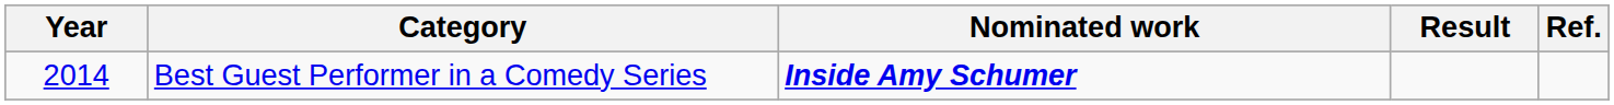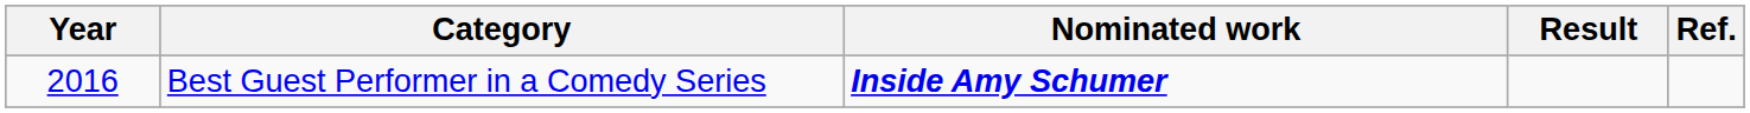 <table class=wikitable>
 <tr>
 <th scope="col" style="width:5em;">Year</th>
 <th scope="col" style="width:26em;">Category</th>
 <th scope="col" style="width:25em;">Nominated work</th>
 <th scope="col" style="width:5em;">Result</th>
 <th>Ref.</th>
 </tr>
 <tr>
-<td style="text-align:center;"><a href='#'>2014</a></td>
+<td style="text-align:center;"><a href='#'>2016</a></td>
 <td><a href='#'>Best Guest Performer in a Comedy Series</a></td>
 <td><strong><em><a href='#'>Inside Amy Schumer</a></em></strong></td>
 <td></td>
 <td></td>
 </tr>
 </table>
